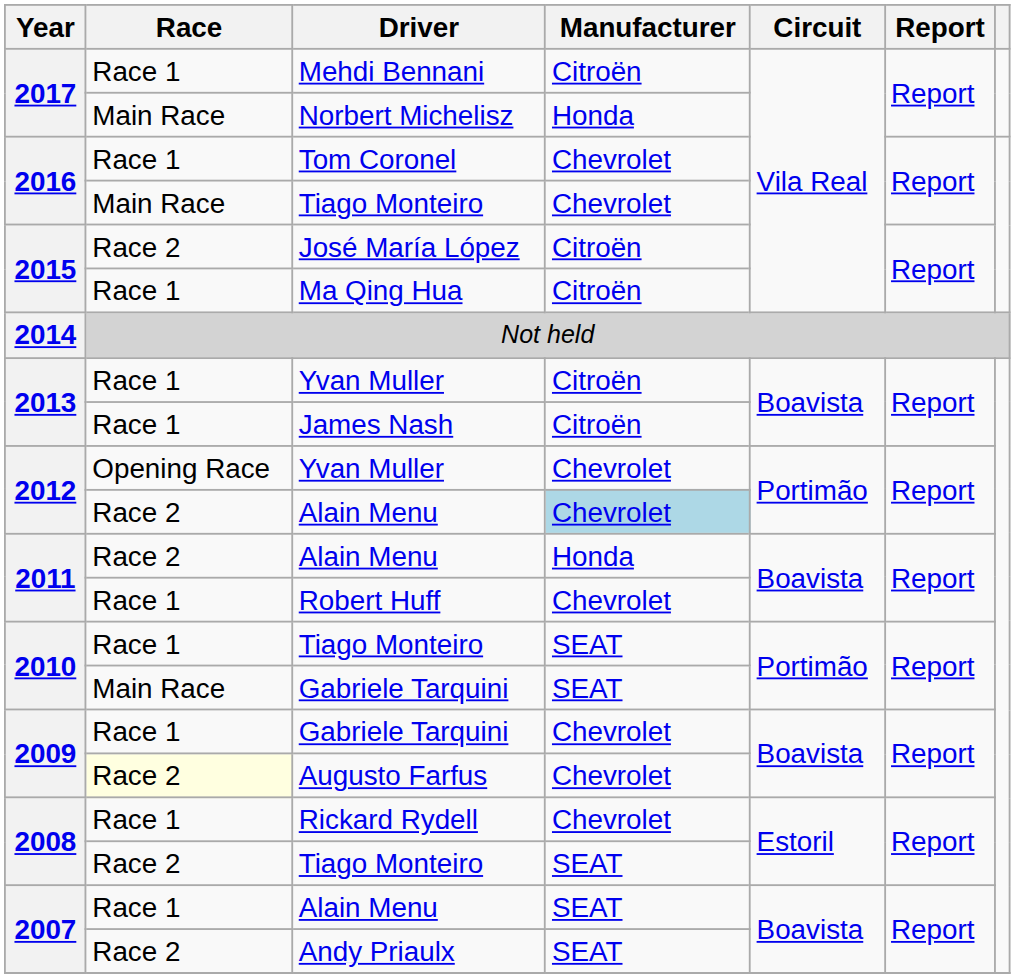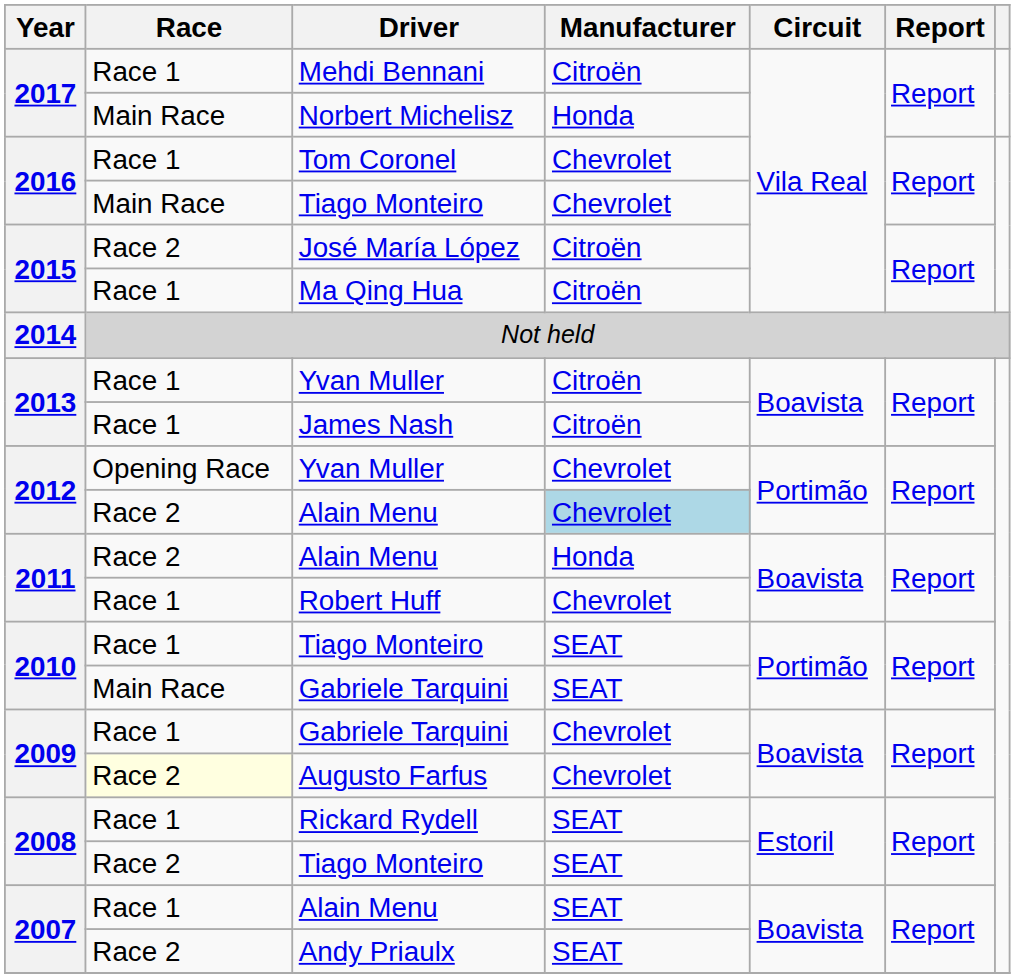 <table class="wikitable" style="font-size: 95%;" width=550em>
 <tr>
 <th>Year</th>
 <th>Race</th>
 <th>Driver</th>
 <th>Manufacturer</th>
 <th>Circuit</th>
 <th>Report</th>
 <th></th>
 </tr>
 <tr>
 <th rowspan=2><a href='#'>2017</a></th>
 <td>Race 1</td>
 <td> <a href='#'>Mehdi Bennani</a></td>
 <td> <a href='#'>Citroën</a></td>
 <td rowspan=6><a href='#'>Vila Real</a></td>
 <td rowspan=2><a href='#'>Report</a></td>
 <td rowspan=2></td>
 </tr>
 <tr>
 <td>Main Race</td>
 <td> <a href='#'>Norbert Michelisz</a></td>
 <td> <a href='#'>Honda</a></td>
 </tr>
 <tr>
 <th rowspan=2><a href='#'>2016</a></th>
 <td>Race 1</td>
 <td> <a href='#'>Tom Coronel</a></td>
 <td> <a href='#'>Chevrolet</a></td>
 <td rowspan=2><a href='#'>Report</a></td>
 <td rowspan=4></td>
 </tr>
 <tr>
 <td>Main Race</td>
 <td> <a href='#'>Tiago Monteiro</a></td>
 <td> <a href='#'>Chevrolet</a></td>
 </tr>
 <tr>
 <th rowspan=2><a href='#'>2015</a></th>
 <td>Race 2</td>
 <td> <a href='#'>José María López</a></td>
 <td> <a href='#'>Citroën</a></td>
 <td rowspan=2><a href='#'>Report</a></td>
 </tr>
 <tr>
 <td>Race 1</td>
 <td> <a href='#'>Ma Qing Hua</a></td>
 <td> <a href='#'>Citroën</a></td>
 </tr>
 <tr>
 <th><a href='#'>2014</a></th>
 <td colspan=6 style="background:#D3D3D3; text-align:center; font-size:90%"><em>Not held</em></td>
 </tr>
 <tr>
 <th rowspan=2><a href='#'>2013</a></th>
 <td>Race 1</td>
 <td> <a href='#'>Yvan Muller</a></td>
 <td> <a href='#'>Citroën</a></td>
 <td rowspan=2><a href='#'>Boavista</a></td>
 <td rowspan=2><a href='#'>Report</a></td>
 <td rowspan=14></td>
 </tr>
 <tr>
 <td>Race 1</td>
 <td> <a href='#'>James Nash</a></td>
 <td> <a href='#'>Citroën</a></td>
 </tr>
 <tr>
 <th rowspan=2><a href='#'>2012</a></th>
 <td>Opening Race</td>
 <td> <a href='#'>Yvan Muller</a></td>
 <td> <a href='#'>Chevrolet</a></td>
 <td rowspan=2><a href='#'>Portimão</a></td>
 <td rowspan=2><a href='#'>Report</a></td>
 </tr>
 <tr>
 <td>Race 2</td>
 <td> <a href='#'>Alain Menu</a></td>
 <td style="background: lightblue;"> <a href='#'>Chevrolet</a></td>
 </tr>
 <tr>
 <th rowspan=2><a href='#'>2011</a></th>
 <td>Race 2</td>
 <td> <a href='#'>Alain Menu</a></td>
 <td> <a href='#'>Honda</a></td>
 <td rowspan=2><a href='#'>Boavista</a></td>
 <td rowspan=2><a href='#'>Report</a></td>
 </tr>
 <tr>
 <td>Race 1</td>
 <td> <a href='#'>Robert Huff</a></td>
 <td> <a href='#'>Chevrolet</a></td>
 </tr>
 <tr>
 <th rowspan=2><a href='#'>2010</a></th>
 <td>Race 1</td>
 <td> <a href='#'>Tiago Monteiro</a></td>
 <td> <a href='#'>SEAT</a></td>
 <td rowspan=2><a href='#'>Portimão</a></td>
 <td rowspan=2><a href='#'>Report</a></td>
 </tr>
 <tr>
 <td>Main Race</td>
 <td> <a href='#'>Gabriele Tarquini</a></td>
 <td> <a href='#'>SEAT</a></td>
 </tr>
 <tr>
 <th rowspan=2><a href='#'>2009</a></th>
 <td>Race 1</td>
 <td> <a href='#'>Gabriele Tarquini</a></td>
 <td> <a href='#'>Chevrolet</a></td>
 <td rowspan=2><a href='#'>Boavista</a></td>
 <td rowspan=2><a href='#'>Report</a></td>
 </tr>
 <tr>
 <td style="background: lightyellow;">Race 2</td>
 <td> <a href='#'>Augusto Farfus</a></td>
 <td> <a href='#'>Chevrolet</a></td>
 </tr>
 <tr>
 <th rowspan=2><a href='#'>2008</a></th>
 <td>Race 1</td>
 <td> <a href='#'>Rickard Rydell</a></td>
-<td> <a href='#'>Chevrolet</a></td>
+<td> <a href='#'>SEAT</a></td>
 <td rowspan=2><a href='#'>Estoril</a></td>
 <td rowspan=2><a href='#'>Report</a></td>
 </tr>
 <tr>
 <td>Race 2</td>
 <td> <a href='#'>Tiago Monteiro</a></td>
 <td> <a href='#'>SEAT</a></td>
 </tr>
 <tr>
 <th rowspan=2><a href='#'>2007</a></th>
 <td>Race 1</td>
 <td> <a href='#'>Alain Menu</a></td>
 <td> <a href='#'>SEAT</a></td>
 <td rowspan=2><a href='#'>Boavista</a></td>
 <td rowspan=2><a href='#'>Report</a></td>
 </tr>
 <tr>
 <td>Race 2</td>
 <td> <a href='#'>Andy Priaulx</a></td>
 <td> <a href='#'>SEAT</a></td>
 </tr>
 <tr>
 </tr>
 </table>
